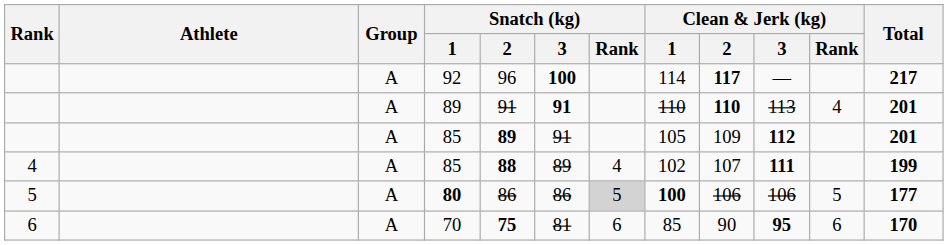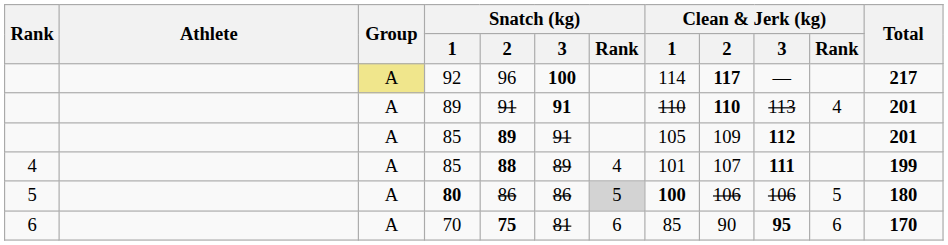 <table class = "wikitable" style="text-align:center;">
 <tr>
 <th rowspan=2 width=40>Rank</th>
 <th rowspan=2 width=250>Athlete</th>
 <th rowspan=2 width=50>Group</th>
 <th colspan=4>Snatch (kg)</th>
 <th colspan=4>Clean & Jerk (kg)</th>
 <th rowspan=2 width=60>Total</th>
 </tr>
 <tr>
 <th width=40>1</th>
 <th width=40>2</th>
 <th width=40>3</th>
 <th width=40>Rank</th>
 <th width=40>1</th>
 <th width=40>2</th>
 <th width=40>3</th>
 <th width=40>Rank</th>
 </tr>
 <tr>
 <td></td>
 <td align=left></td>
-<td>A</td>
+<td style="background: khaki;">A</td>
 <td>92</td>
 <td>96</td>
 <td><strong>100</strong></td>
 <td></td>
 <td>114</td>
 <td><strong>117</strong></td>
 <td>—</td>
 <td></td>
 <td><strong>217</strong></td>
 </tr>
 <tr>
 <td></td>
 <td align=left></td>
 <td>A</td>
 <td>89</td>
 <td><s>91</s></td>
 <td><strong>91</strong></td>
 <td></td>
 <td><s>110</s></td>
 <td><strong>110</strong></td>
 <td><s>113</s></td>
 <td>4</td>
 <td><strong>201</strong></td>
 </tr>
 <tr>
 <td></td>
 <td align=left></td>
 <td>A</td>
 <td>85</td>
 <td><strong>89</strong></td>
 <td><s>91</s></td>
 <td></td>
 <td>105</td>
 <td>109</td>
 <td><strong>112</strong></td>
 <td></td>
 <td><strong>201</strong></td>
 </tr>
 <tr>
 <td>4</td>
 <td align=left></td>
 <td>A</td>
 <td>85</td>
 <td><strong>88</strong></td>
 <td><s>89</s></td>
 <td>4</td>
-<td>102</td>
+<td>101</td>
 <td>107</td>
 <td><strong>111</strong></td>
 <td></td>
 <td><strong>199</strong></td>
 </tr>
 <tr>
 <td>5</td>
 <td align=left></td>
 <td>A</td>
 <td><strong>80</strong></td>
 <td><s>86</s></td>
 <td><s>86</s></td>
 <td style="background: lightgrey;">5</td>
 <td><strong>100</strong></td>
 <td><s>106</s></td>
 <td><s>106</s></td>
 <td>5</td>
-<td><strong>177</strong></td>
+<td><strong>180</strong></td>
 </tr>
 <tr>
 <td>6</td>
 <td align=left></td>
 <td>A</td>
 <td>70</td>
 <td><strong>75</strong></td>
 <td><s>81</s></td>
 <td>6</td>
 <td>85</td>
 <td>90</td>
 <td><strong>95</strong></td>
 <td>6</td>
 <td><strong>170</strong></td>
 </tr>
 </table>
